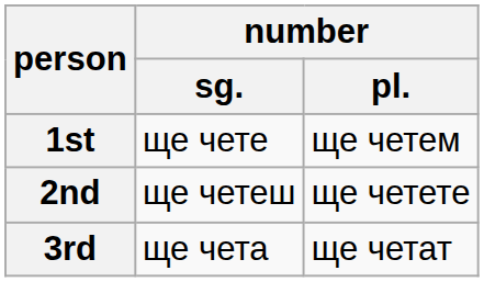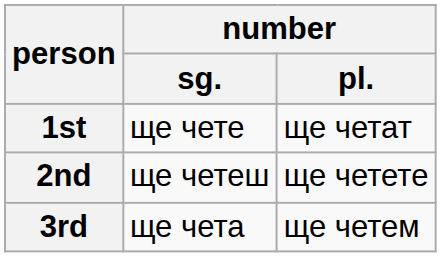 <table class="wikitable">
 <tr>
 <th rowspan="2">person</th>
 <th colspan="2">number</th>
 </tr>
 <tr>
 <th>sg.</th>
 <th>pl.</th>
 </tr>
 <tr>
 <th>1st</th>
 <td>ще чете</td>
-<td>ще четем</td>
+<td>ще четат</td>
 </tr>
 <tr>
 <th>2nd</th>
 <td>ще четеш</td>
 <td>ще четете</td>
 </tr>
 <tr>
 <th>3rd</th>
 <td>ще чета</td>
-<td>ще четат</td>
+<td>ще четем</td>
 </tr>
 </table>
